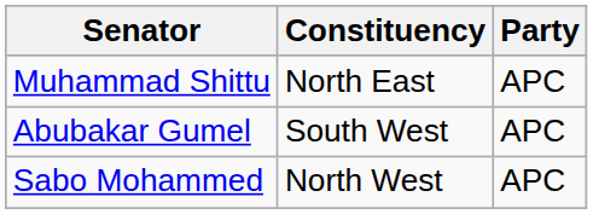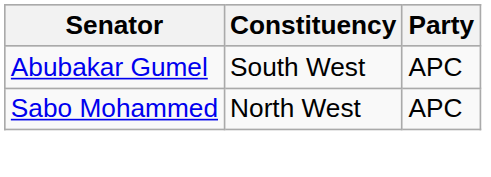 <table class="wikitable" border="1">
 <tr>
 <th>Senator</th>
 <th>Constituency</th>
 <th>Party</th>
-</tr>
-<tr>
-<td><a href='#'>Muhammad Shittu</a></td>
-<td>North East</td>
-<td>APC</td>
 </tr>
 <tr>
 <td><a href='#'>Abubakar Gumel</a></td>
 <td>South West</td>
 <td>APC</td>
 </tr>
 <tr>
 <td><a href='#'>Sabo Mohammed</a></td>
 <td>North West</td>
 <td>APC</td>
 </tr>
 </table>
